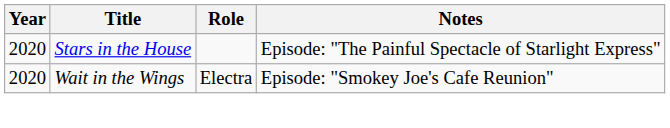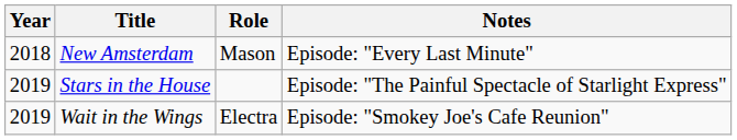 <table class="wikitable sortable">
 <tr>
 <th>Year</th>
 <th>Title</th>
 <th>Role</th>
 <th>Notes</th>
 </tr>
 <tr>
-<td>2020</td>
+<td>2018</td>
+<td><a href='#'><em>New Amsterdam</em></a></td>
+<td>Mason</td>
+<td>Episode: "Every Last Minute"</td>
+</tr>
+<tr>
+<td>2019</td>
 <td><em><a href='#'>Stars in the House</a></em></td>
 <td></td>
 <td>Episode: "The Painful Spectacle of Starlight Express"</td>
 </tr>
 <tr>
-<td>2020</td>
+<td>2019</td>
 <td><em>Wait in the Wings</em></td>
 <td>Electra</td>
 <td>Episode: "Smokey Joe's Cafe Reunion"</td>
 </tr>
 </table>
